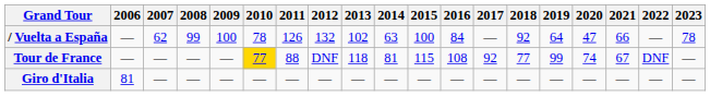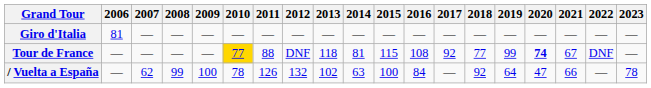 <table class="wikitable plainrowheaders">
 <tr>
 <th scope="col"><a href='#'>Grand Tour</a></th>
 <th scope="col">2006</th>
 <th scope="col">2007</th>
 <th scope="col">2008</th>
 <th scope="col">2009</th>
 <th scope="col">2010</th>
 <th scope="col">2011</th>
 <th scope="col">2012</th>
 <th scope="col">2013</th>
 <th scope="col">2014</th>
 <th scope="col">2015</th>
 <th scope="col">2016</th>
 <th scope="col">2017</th>
 <th scope="col">2018</th>
 <th scope="col">2019</th>
 <th scope="col">2020</th>
 <th scope="col">2021</th>
 <th scope="col">2022</th>
 <th scope="col">2023</th>
 </tr>
 <tr style="text-align:center;">
+<th scope="row"> <a href='#'>Giro d'Italia</a></th>
+<td><a href='#'>81</a></td>
+<td>—</td>
+<td>—</td>
+<td>—</td>
+<td>—</td>
+<td>—</td>
+<td>—</td>
+<td>—</td>
+<td>—</td>
+<td>—</td>
+<td>—</td>
+<td>—</td>
+<td>—</td>
+<td>—</td>
+<td>—</td>
+<td>—</td>
+<td>—</td>
+<td>—</td>
+</tr>
+<tr style="text-align:center;">
+<th scope="row"> <a href='#'>Tour de France</a></th>
+<td>—</td>
+<td>—</td>
+<td>—</td>
+<td>—</td>
+<td style="background: gold;"><a href='#'>77</a></td>
+<td><a href='#'>88</a></td>
+<td><a href='#'>DNF</a></td>
+<td><a href='#'>118</a></td>
+<td><a href='#'>81</a></td>
+<td><a href='#'>115</a></td>
+<td><a href='#'>108</a></td>
+<td><a href='#'>92</a></td>
+<td><a href='#'>77</a></td>
+<td><a href='#'>99</a></td>
+<td><strong><a href='#'>74</a></strong></td>
+<td><a href='#'>67</a></td>
+<td><a href='#'>DNF</a></td>
+<td>—</td>
+</tr>
+<tr style="text-align:center;">
 <th scope="row">/ <a href='#'>Vuelta a España</a></th>
 <td>—</td>
 <td><a href='#'>62</a></td>
 <td><a href='#'>99</a></td>
 <td><a href='#'>100</a></td>
 <td><a href='#'>78</a></td>
 <td><a href='#'>126</a></td>
 <td><a href='#'>132</a></td>
 <td><a href='#'>102</a></td>
 <td><a href='#'>63</a></td>
 <td><a href='#'>100</a></td>
 <td><a href='#'>84</a></td>
 <td>—</td>
 <td><a href='#'>92</a></td>
 <td><a href='#'>64</a></td>
 <td><a href='#'>47</a></td>
 <td><a href='#'>66</a></td>
 <td>—</td>
 <td><a href='#'>78</a></td>
 </tr>
-<tr style="text-align:center;">
-<th scope="row"> <a href='#'>Tour de France</a></th>
-<td>—</td>
-<td>—</td>
-<td>—</td>
-<td>—</td>
-<td style="background: gold;"><a href='#'>77</a></td>
-<td><a href='#'>88</a></td>
-<td><a href='#'>DNF</a></td>
-<td><a href='#'>118</a></td>
-<td><a href='#'>81</a></td>
-<td><a href='#'>115</a></td>
-<td><a href='#'>108</a></td>
-<td><a href='#'>92</a></td>
-<td><a href='#'>77</a></td>
-<td><a href='#'>99</a></td>
-<td><a href='#'>74</a></td>
-<td><a href='#'>67</a></td>
-<td><a href='#'>DNF</a></td>
-<td>—</td>
-</tr>
-<tr style="text-align:center;">
-<th scope="row"> <a href='#'>Giro d'Italia</a></th>
-<td><a href='#'>81</a></td>
-<td>—</td>
-<td>—</td>
-<td>—</td>
-<td>—</td>
-<td>—</td>
-<td>—</td>
-<td>—</td>
-<td>—</td>
-<td>—</td>
-<td>—</td>
-<td>—</td>
-<td>—</td>
-<td>—</td>
-<td>—</td>
-<td>—</td>
-<td>—</td>
-<td>—</td>
-</tr>
 </table>
